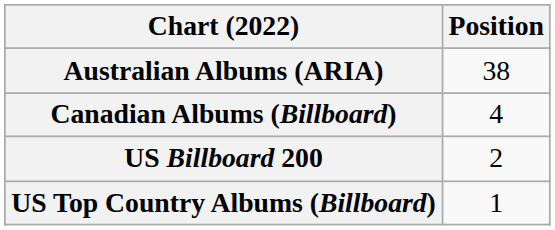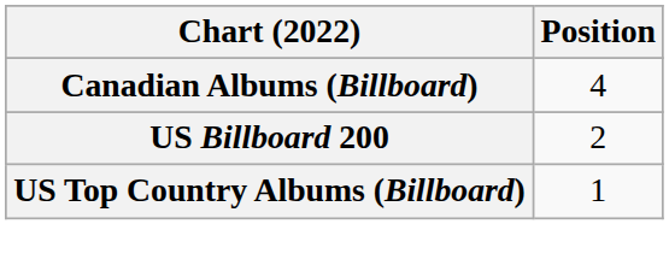 <table class="wikitable sortable plainrowheaders" style="text-align:center">
 <tr>
 <th>Chart (2022)</th>
 <th>Position</th>
-</tr>
-<tr>
-<th scope="row">Australian Albums (ARIA)</th>
-<td>38</td>
 </tr>
 <tr>
 <th scope="row">Canadian Albums (<em>Billboard</em>)</th>
 <td>4</td>
 </tr>
 <tr>
 <th scope="row">US <em>Billboard</em> 200</th>
 <td>2</td>
 </tr>
 <tr>
 <th scope="row">US Top Country Albums (<em>Billboard</em>)</th>
 <td>1</td>
 </tr>
 </table>
